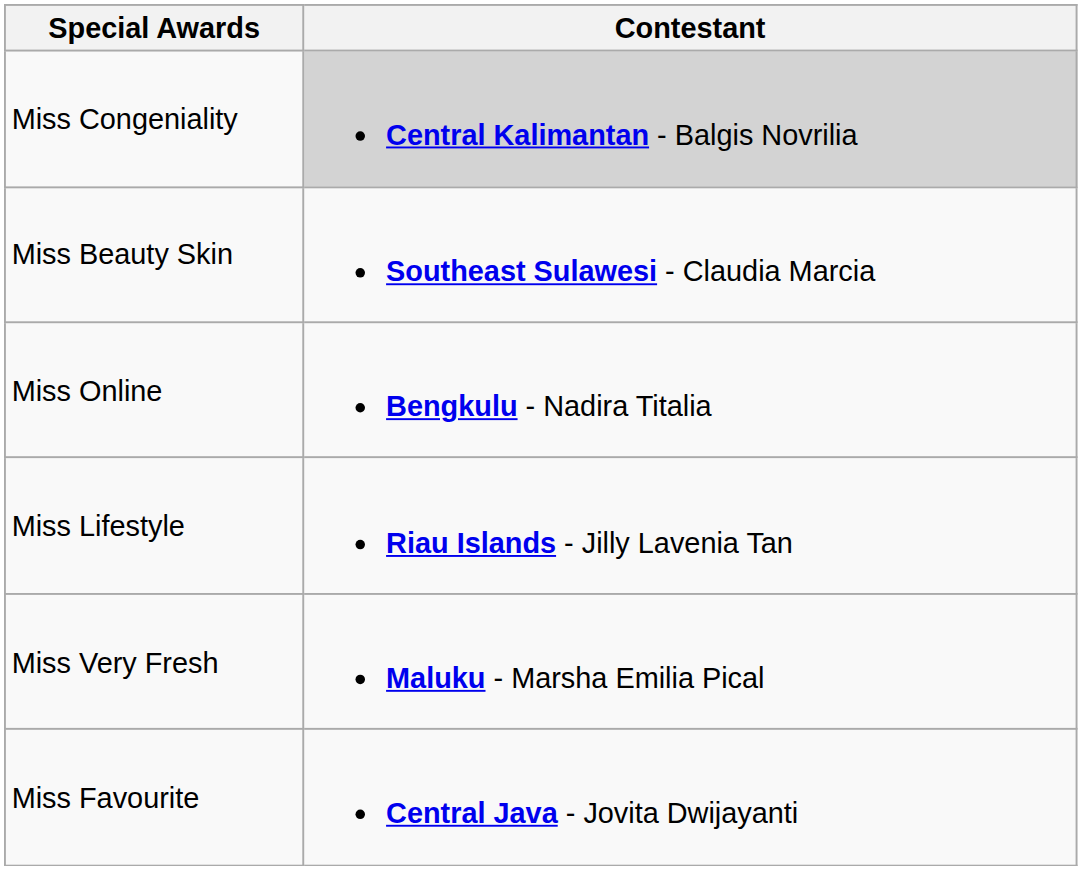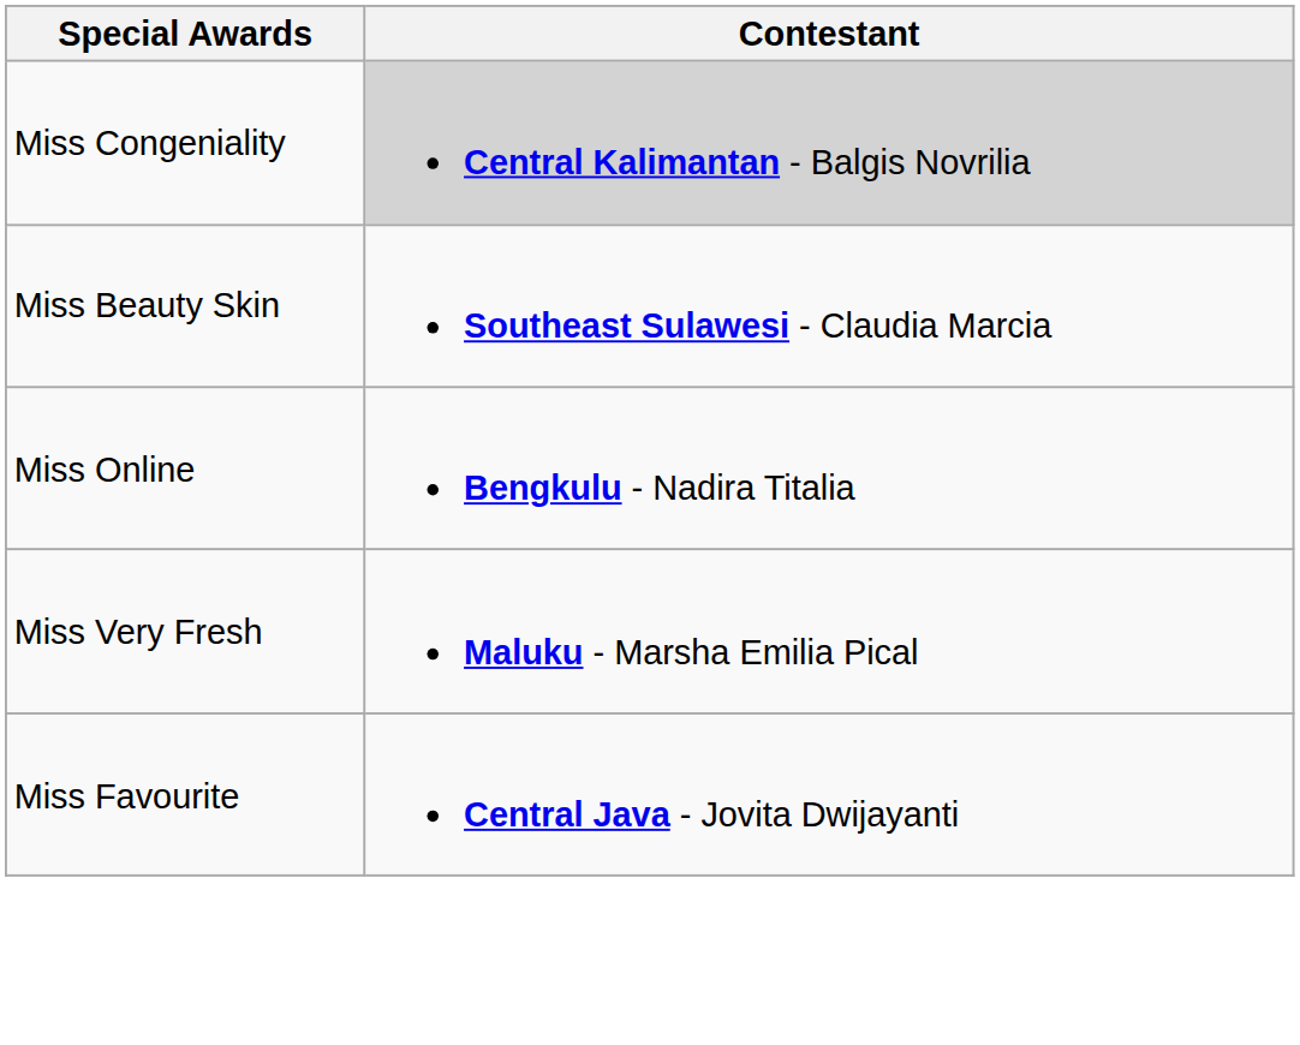 <table class="wikitable" style="font-size: 95%;">
 <tr>
 <th width="150">Special Awards</th>
 <th width="400">Contestant</th>
 </tr>
 <tr>
 <td>Miss Congeniality</td>
 <td style="background: lightgrey;"><br><ul><li> <strong><a href='#'>Central Kalimantan</a></strong> - Balgis Novrilia</li></ul></td>
 </tr>
 <tr>
 <td>Miss Beauty Skin</td>
 <td><br><ul><li> <strong><a href='#'>Southeast Sulawesi</a></strong> - Claudia Marcia</li></ul></td>
 </tr>
 <tr>
 <td>Miss Online</td>
 <td><br><ul><li> <strong><a href='#'>Bengkulu</a></strong> - Nadira Titalia</li></ul></td>
 </tr>
 <tr>
-<td>Miss Lifestyle</td>
-<td><br><ul><li> <strong><a href='#'>Riau Islands</a></strong> - Jilly Lavenia Tan</li></ul></td>
-</tr>
-<tr>
 <td>Miss Very Fresh</td>
 <td><br><ul><li> <strong><a href='#'>Maluku</a></strong> - Marsha Emilia Pical</li></ul></td>
 </tr>
 <tr>
 <td>Miss Favourite</td>
 <td><br><ul><li> <strong><a href='#'>Central Java</a></strong> - Jovita Dwijayanti</li></ul></td>
 </tr>
 </table>
